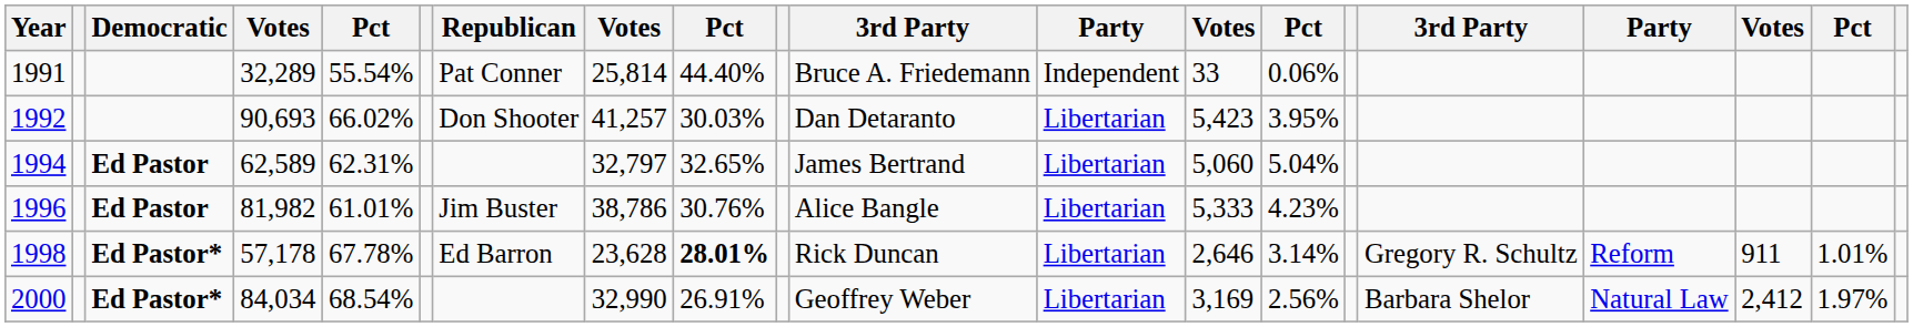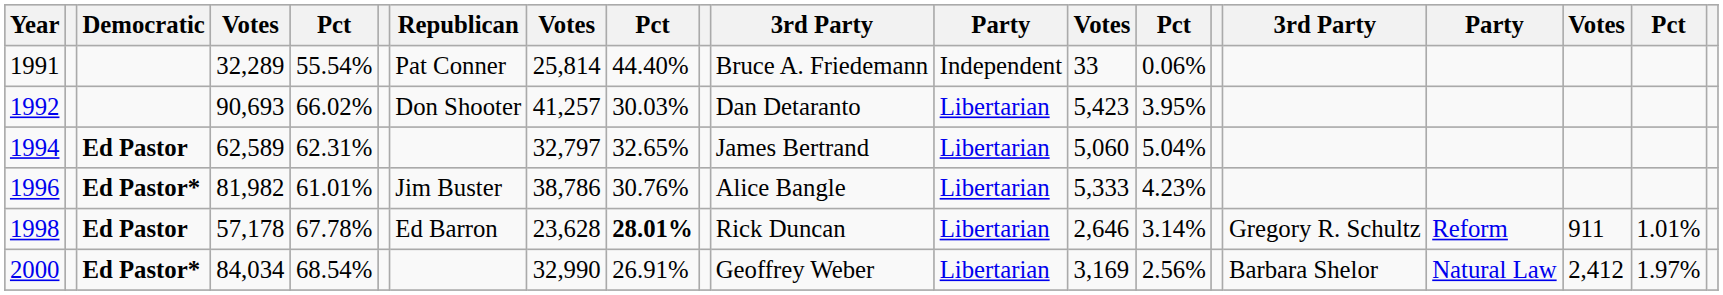 <table class="wikitable" style="margin:0.5em ; font-size:95%">
 <tr>
 <th>Year</th>
 <th></th>
 <th>Democratic</th>
 <th>Votes</th>
 <th>Pct</th>
 <th></th>
 <th>Republican</th>
 <th>Votes</th>
 <th>Pct</th>
 <th></th>
 <th>3rd Party</th>
 <th>Party</th>
 <th>Votes</th>
 <th>Pct</th>
 <th></th>
 <th>3rd Party</th>
 <th>Party</th>
 <th>Votes</th>
 <th>Pct</th>
 <th></th>
 </tr>
 <tr>
 <td>1991</td>
 <td></td>
 <td></td>
 <td>32,289</td>
 <td>55.54%</td>
 <td></td>
 <td>Pat Conner</td>
 <td>25,814</td>
 <td>44.40%</td>
 <td></td>
 <td>Bruce A. Friedemann</td>
 <td>Independent</td>
 <td>33</td>
 <td>0.06%</td>
 <td></td>
 <td></td>
 <td></td>
 <td></td>
 <td></td>
 <td></td>
 </tr>
 <tr>
 <td><a href='#'>1992</a></td>
 <td></td>
 <td></td>
 <td>90,693</td>
 <td>66.02%</td>
 <td></td>
 <td>Don Shooter</td>
 <td>41,257</td>
 <td>30.03%</td>
 <td></td>
 <td>Dan Detaranto</td>
 <td><a href='#'>Libertarian</a></td>
 <td>5,423</td>
 <td>3.95%</td>
 <td></td>
 <td></td>
 <td></td>
 <td></td>
 <td></td>
 <td></td>
 </tr>
 <tr>
 <td><a href='#'>1994</a></td>
 <td></td>
 <td><strong>Ed Pastor</strong></td>
 <td>62,589</td>
 <td>62.31%</td>
 <td></td>
 <td></td>
 <td>32,797</td>
 <td>32.65%</td>
 <td></td>
 <td>James Bertrand</td>
 <td><a href='#'>Libertarian</a></td>
 <td>5,060</td>
 <td>5.04%</td>
 <td></td>
 <td></td>
 <td></td>
 <td></td>
 <td></td>
 <td></td>
 </tr>
 <tr>
 <td><a href='#'>1996</a></td>
 <td></td>
-<td><strong>Ed Pastor</strong></td>
+<td><strong>Ed Pastor*</strong></td>
 <td>81,982</td>
 <td>61.01%</td>
 <td></td>
 <td>Jim Buster</td>
 <td>38,786</td>
 <td>30.76%</td>
 <td></td>
 <td>Alice Bangle</td>
 <td><a href='#'>Libertarian</a></td>
 <td>5,333</td>
 <td>4.23%</td>
 <td></td>
 <td></td>
 <td></td>
 <td></td>
 <td></td>
 <td></td>
 </tr>
 <tr>
 <td><a href='#'>1998</a></td>
 <td></td>
-<td><strong>Ed Pastor*</strong></td>
+<td><strong>Ed Pastor</strong></td>
 <td>57,178</td>
 <td>67.78%</td>
 <td></td>
 <td>Ed Barron</td>
 <td>23,628</td>
 <td><strong>28.01%</strong></td>
 <td></td>
 <td>Rick Duncan</td>
 <td><a href='#'>Libertarian</a></td>
 <td>2,646</td>
 <td>3.14%</td>
 <td></td>
 <td>Gregory R. Schultz</td>
 <td><a href='#'>Reform</a></td>
 <td>911</td>
 <td>1.01%</td>
 <td></td>
 </tr>
 <tr>
 <td><a href='#'>2000</a></td>
 <td></td>
 <td><strong>Ed Pastor*</strong></td>
 <td>84,034</td>
 <td>68.54%</td>
 <td></td>
 <td></td>
 <td>32,990</td>
 <td>26.91%</td>
 <td></td>
 <td>Geoffrey Weber</td>
 <td><a href='#'>Libertarian</a></td>
 <td>3,169</td>
 <td>2.56%</td>
 <td></td>
 <td>Barbara Shelor</td>
 <td><a href='#'>Natural Law</a></td>
 <td>2,412</td>
 <td>1.97%</td>
 <td></td>
 </tr>
 </table>
